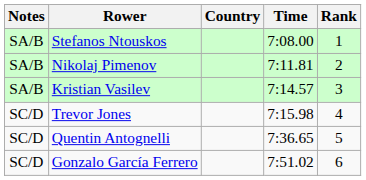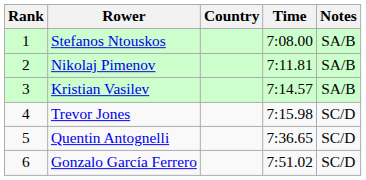 <table class="wikitable" style="text-align:center">
 <tr>
-<th>Notes</th>
+<th>Rank</th>
 <th>Rower</th>
 <th>Country</th>
 <th>Time</th>
-<th>Rank</th>
+<th>Notes</th>
 </tr>
 <tr bgcolor=ccffcc>
-<td>SA/B</td>
+<td>1</td>
 <td align="left"><a href='#'>Stefanos Ntouskos</a></td>
 <td align="left"></td>
 <td>7:08.00</td>
-<td>1</td>
+<td>SA/B</td>
 </tr>
 <tr bgcolor=ccffcc>
-<td>SA/B</td>
+<td>2</td>
 <td align="left"><a href='#'>Nikolaj Pimenov</a></td>
 <td align="left"></td>
 <td>7:11.81</td>
-<td>2</td>
+<td>SA/B</td>
 </tr>
 <tr bgcolor=ccffcc>
-<td>SA/B</td>
+<td>3</td>
 <td align="left"><a href='#'>Kristian Vasilev</a></td>
 <td align="left"></td>
 <td>7:14.57</td>
-<td>3</td>
+<td>SA/B</td>
 </tr>
 <tr>
-<td>SC/D</td>
+<td>4</td>
 <td align="left"><a href='#'>Trevor Jones</a></td>
 <td align="left"></td>
 <td>7:15.98</td>
-<td>4</td>
+<td>SC/D</td>
 </tr>
 <tr>
-<td>SC/D</td>
+<td>5</td>
 <td align="left"><a href='#'>Quentin Antognelli</a></td>
 <td align="left"></td>
 <td>7:36.65</td>
-<td>5</td>
+<td>SC/D</td>
 </tr>
 <tr>
-<td>SC/D</td>
+<td>6</td>
 <td align="left"><a href='#'>Gonzalo García Ferrero</a></td>
 <td align="left"></td>
 <td>7:51.02</td>
-<td>6</td>
+<td>SC/D</td>
 </tr>
 </table>
